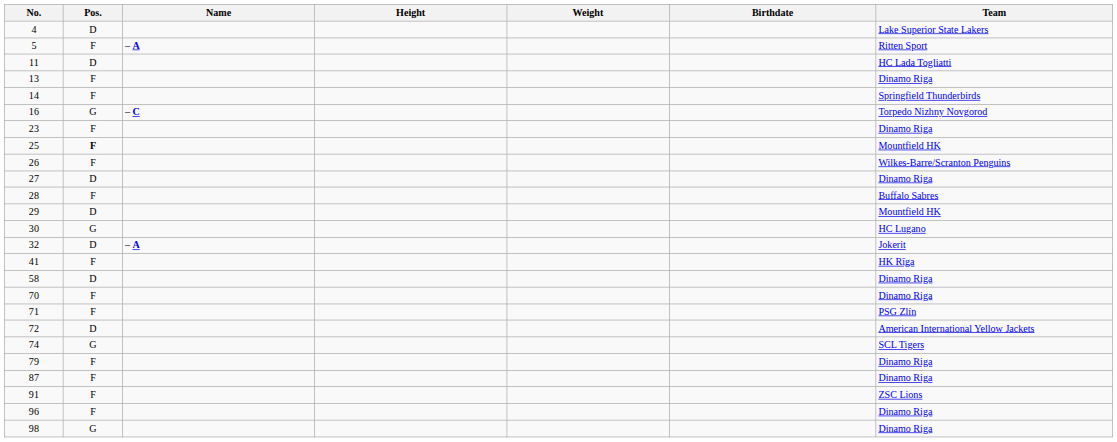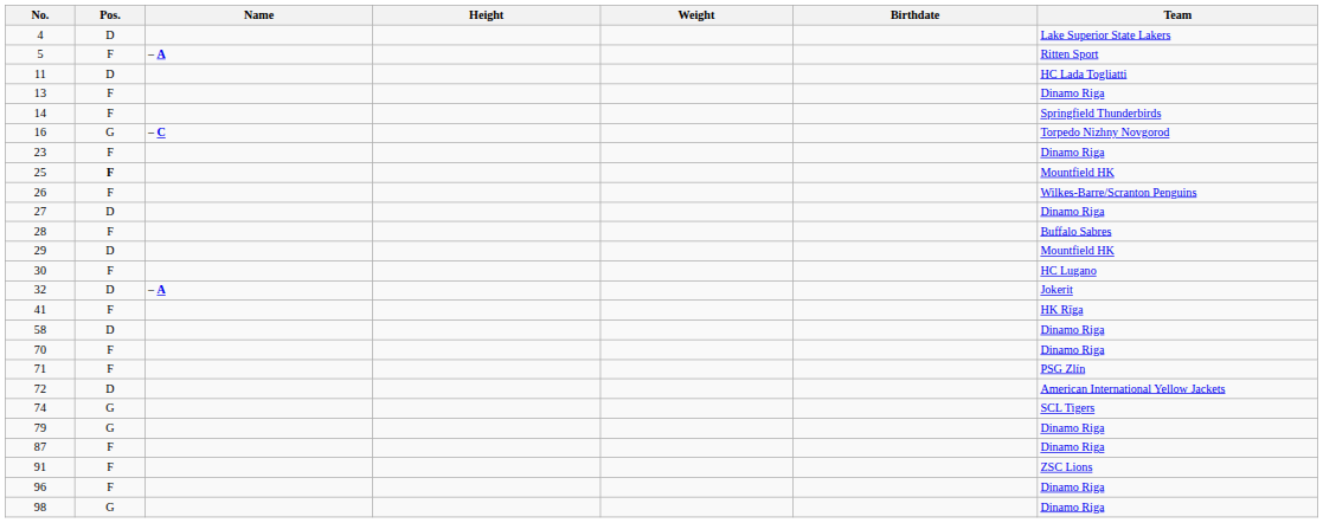 <table width="100%" class="wikitable sortable" style="font-size: 90%; text-align: center;">
 <tr>
 <th style="width:  4%;">No.</th>
 <th style="width:  4%;">Pos.</th>
 <th style="width: 13%;">Name</th>
 <th style="width: 13%;">Height</th>
 <th style="width: 11%;">Weight</th>
 <th style="width: 14%;">Birthdate</th>
 <th style="width: 16%;">Team</th>
 </tr>
 <tr>
 <td>4</td>
 <td>D</td>
 <td align=left></td>
 <td></td>
 <td></td>
 <td></td>
 <td style="text-align:left;"> <a href='#'>Lake Superior State Lakers</a></td>
 </tr>
 <tr>
 <td>5</td>
 <td>F</td>
 <td align=left> – <strong><a href='#'>A</a></strong></td>
 <td></td>
 <td></td>
 <td></td>
 <td style="text-align:left;"> <a href='#'>Ritten Sport</a></td>
 </tr>
 <tr>
 <td>11</td>
 <td>D</td>
 <td align=left></td>
 <td></td>
 <td></td>
 <td></td>
 <td style="text-align:left;"> <a href='#'>HC Lada Togliatti</a></td>
 </tr>
 <tr>
 <td>13</td>
 <td>F</td>
 <td align=left></td>
 <td></td>
 <td></td>
 <td></td>
 <td style="text-align:left;"> <a href='#'>Dinamo Riga</a></td>
 </tr>
 <tr>
 <td>14</td>
 <td>F</td>
 <td align=left></td>
 <td></td>
 <td></td>
 <td></td>
 <td style="text-align:left;"> <a href='#'>Springfield Thunderbirds</a></td>
 </tr>
 <tr>
 <td>16</td>
 <td>G</td>
 <td align=left> – <strong><a href='#'>C</a></strong></td>
 <td></td>
 <td></td>
 <td></td>
 <td style="text-align:left;"> <a href='#'>Torpedo Nizhny Novgorod</a></td>
 </tr>
 <tr>
 <td>23</td>
 <td>F</td>
 <td align=left></td>
 <td></td>
 <td></td>
 <td></td>
 <td style="text-align:left;"> <a href='#'>Dinamo Riga</a></td>
 </tr>
 <tr>
 <td>25</td>
 <td><strong>F</strong></td>
 <td align=left></td>
 <td></td>
 <td></td>
 <td></td>
 <td style="text-align:left;"> <a href='#'>Mountfield HK</a></td>
 </tr>
 <tr>
 <td>26</td>
 <td>F</td>
 <td align=left></td>
 <td></td>
 <td></td>
 <td></td>
 <td style="text-align:left;"> <a href='#'>Wilkes-Barre/Scranton Penguins</a></td>
 </tr>
 <tr>
 <td>27</td>
 <td>D</td>
 <td align=left></td>
 <td></td>
 <td></td>
 <td></td>
 <td style="text-align:left;"> <a href='#'>Dinamo Riga</a></td>
 </tr>
 <tr>
 <td>28</td>
 <td>F</td>
 <td align=left></td>
 <td></td>
 <td></td>
 <td></td>
 <td style="text-align:left;"> <a href='#'>Buffalo Sabres</a></td>
 </tr>
 <tr>
 <td>29</td>
 <td>D</td>
 <td align=left></td>
 <td></td>
 <td></td>
 <td></td>
 <td style="text-align:left;"> <a href='#'>Mountfield HK</a></td>
 </tr>
 <tr>
 <td>30</td>
-<td>G</td>
+<td>F</td>
 <td align=left></td>
 <td></td>
 <td></td>
 <td></td>
 <td style="text-align:left;"> <a href='#'>HC Lugano</a></td>
 </tr>
 <tr>
 <td>32</td>
 <td>D</td>
 <td align=left> – <strong><a href='#'>A</a></strong></td>
 <td></td>
 <td></td>
 <td></td>
 <td style="text-align:left;"> <a href='#'>Jokerit</a></td>
 </tr>
 <tr>
 <td>41</td>
 <td>F</td>
 <td align=left></td>
 <td></td>
 <td></td>
 <td></td>
 <td style="text-align:left;"> <a href='#'>HK Rīga</a></td>
 </tr>
 <tr>
 <td>58</td>
 <td>D</td>
 <td align=left></td>
 <td></td>
 <td></td>
 <td></td>
 <td style="text-align:left;"> <a href='#'>Dinamo Riga</a></td>
 </tr>
 <tr>
 <td>70</td>
 <td>F</td>
 <td align=left></td>
 <td></td>
 <td></td>
 <td></td>
 <td style="text-align:left;"> <a href='#'>Dinamo Riga</a></td>
 </tr>
 <tr>
 <td>71</td>
 <td>F</td>
 <td align=left></td>
 <td></td>
 <td></td>
 <td></td>
 <td style="text-align:left;"> <a href='#'>PSG Zlín</a></td>
 </tr>
 <tr>
 <td>72</td>
 <td>D</td>
 <td align=left></td>
 <td></td>
 <td></td>
 <td></td>
 <td style="text-align:left;"> <a href='#'>American International Yellow Jackets</a></td>
 </tr>
 <tr>
 <td>74</td>
 <td>G</td>
 <td align=left></td>
 <td></td>
 <td></td>
 <td></td>
 <td style="text-align:left;"> <a href='#'>SCL Tigers</a></td>
 </tr>
 <tr>
 <td>79</td>
-<td>F</td>
+<td>G</td>
 <td align=left></td>
 <td></td>
 <td></td>
 <td></td>
 <td style="text-align:left;"> <a href='#'>Dinamo Riga</a></td>
 </tr>
 <tr>
 <td>87</td>
 <td>F</td>
 <td align=left></td>
 <td></td>
 <td></td>
 <td></td>
 <td style="text-align:left;"> <a href='#'>Dinamo Riga</a></td>
 </tr>
 <tr>
 <td>91</td>
 <td>F</td>
 <td align=left></td>
 <td></td>
 <td></td>
 <td></td>
 <td align=left> <a href='#'>ZSC Lions</a></td>
 </tr>
 <tr>
 <td>96</td>
 <td>F</td>
 <td align=left></td>
 <td></td>
 <td></td>
 <td></td>
 <td style="text-align:left;"> <a href='#'>Dinamo Riga</a></td>
 </tr>
 <tr>
 <td>98</td>
 <td>G</td>
 <td align=left></td>
 <td></td>
 <td></td>
 <td></td>
 <td style="text-align:left;"> <a href='#'>Dinamo Riga</a></td>
 </tr>
 </table>
